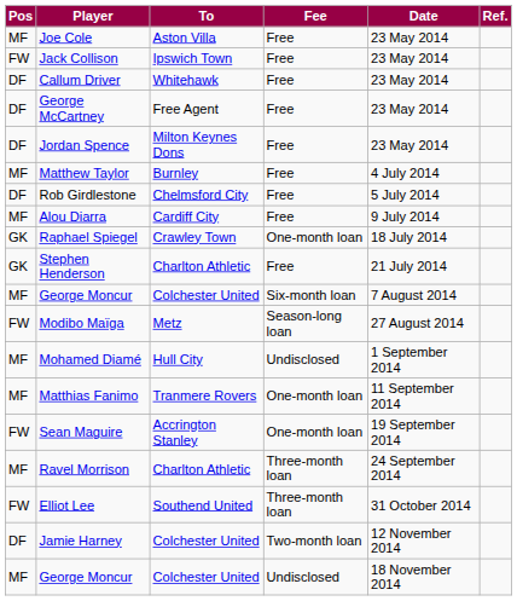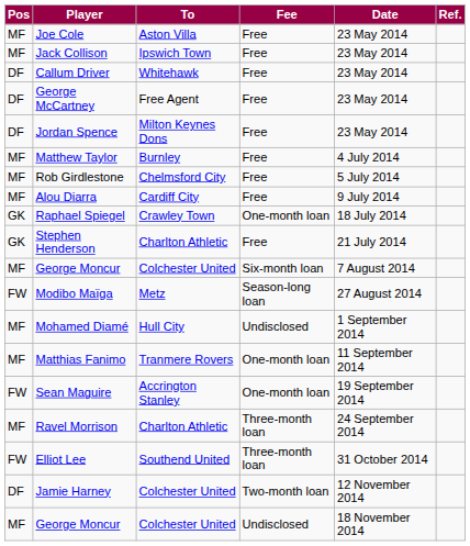 <table class="wikitable" style="width:65%; text-align:center; font-size:95%; text-align:left;">
 <tr>
 <th style="background:#970045; color:white; text-align:center;">Pos</th>
 <th style="background:#970045; color:white; text-align:center;">Player</th>
 <th style="background:#970045; color:white; text-align:center;">To</th>
 <th style="background:#970045; color:white; text-align:center;">Fee</th>
 <th style="background:#970045; color:white; text-align:center;">Date</th>
 <th style="background:#970045; color:white; text-align:center;">Ref.</th>
 </tr>
 <tr>
 <td>MF</td>
 <td> <a href='#'>Joe Cole</a></td>
 <td> <a href='#'>Aston Villa</a></td>
 <td>Free</td>
 <td>23 May 2014</td>
 <td></td>
 </tr>
 <tr>
-<td>FW</td>
+<td>MF</td>
 <td> <a href='#'>Jack Collison</a></td>
 <td> <a href='#'>Ipswich Town</a></td>
 <td>Free</td>
 <td>23 May 2014</td>
 <td></td>
 </tr>
 <tr>
 <td>DF</td>
 <td> <a href='#'>Callum Driver</a></td>
 <td> <a href='#'>Whitehawk</a></td>
 <td>Free</td>
 <td>23 May 2014</td>
 <td></td>
 </tr>
 <tr>
 <td>DF</td>
 <td> <a href='#'>George McCartney</a></td>
 <td>Free Agent</td>
 <td>Free</td>
 <td>23 May 2014</td>
 <td></td>
 </tr>
 <tr>
 <td>DF</td>
 <td> <a href='#'>Jordan Spence</a></td>
 <td> <a href='#'>Milton Keynes Dons</a></td>
 <td>Free</td>
 <td>23 May 2014</td>
 <td></td>
 </tr>
 <tr>
 <td>MF</td>
 <td> <a href='#'>Matthew Taylor</a></td>
 <td> <a href='#'>Burnley</a></td>
 <td>Free</td>
 <td>4 July 2014</td>
 <td></td>
 </tr>
 <tr>
-<td>DF</td>
+<td>MF</td>
 <td> Rob Girdlestone</td>
 <td> <a href='#'>Chelmsford City</a></td>
 <td>Free</td>
 <td>5 July 2014</td>
 <td></td>
 </tr>
 <tr>
 <td>MF</td>
 <td> <a href='#'>Alou Diarra</a></td>
 <td> <a href='#'>Cardiff City</a></td>
 <td>Free</td>
 <td>9 July 2014</td>
 <td></td>
 </tr>
 <tr>
 <td>GK</td>
 <td> <a href='#'>Raphael Spiegel</a></td>
 <td> <a href='#'>Crawley Town</a></td>
 <td>One-month loan</td>
 <td>18 July 2014</td>
 <td></td>
 </tr>
 <tr>
 <td>GK</td>
 <td> <a href='#'>Stephen Henderson</a></td>
 <td> <a href='#'>Charlton Athletic</a></td>
 <td>Free</td>
 <td>21 July 2014</td>
 <td></td>
 </tr>
 <tr>
 <td>MF</td>
 <td> <a href='#'>George Moncur</a></td>
 <td> <a href='#'>Colchester United</a></td>
 <td>Six-month loan</td>
 <td>7 August 2014</td>
 <td></td>
 </tr>
 <tr>
 <td>FW</td>
 <td> <a href='#'>Modibo Maïga</a></td>
 <td> <a href='#'>Metz</a></td>
 <td>Season-long loan</td>
 <td>27 August 2014</td>
 <td></td>
 </tr>
 <tr>
 <td>MF</td>
 <td> <a href='#'>Mohamed Diamé</a></td>
 <td> <a href='#'>Hull City</a></td>
 <td>Undisclosed</td>
 <td>1 September 2014</td>
 <td></td>
 </tr>
 <tr>
 <td>MF</td>
 <td> <a href='#'>Matthias Fanimo</a></td>
 <td> <a href='#'>Tranmere Rovers</a></td>
 <td>One-month loan</td>
 <td>11 September 2014</td>
 <td></td>
 </tr>
 <tr>
 <td>FW</td>
 <td> <a href='#'>Sean Maguire</a></td>
 <td> <a href='#'>Accrington Stanley</a></td>
 <td>One-month loan</td>
 <td>19 September 2014</td>
 <td></td>
 </tr>
 <tr>
 <td>MF</td>
 <td> <a href='#'>Ravel Morrison</a></td>
 <td> <a href='#'>Charlton Athletic</a></td>
 <td>Three-month loan</td>
 <td>24 September 2014</td>
 <td></td>
 </tr>
 <tr>
 <td>FW</td>
 <td> <a href='#'>Elliot Lee</a></td>
 <td> <a href='#'>Southend United</a></td>
 <td>Three-month loan</td>
 <td>31 October 2014</td>
 <td></td>
 </tr>
 <tr>
 <td>DF</td>
 <td> <a href='#'>Jamie Harney</a></td>
 <td> <a href='#'>Colchester United</a></td>
 <td>Two-month loan</td>
 <td>12 November 2014</td>
 <td></td>
 </tr>
 <tr>
 <td>MF</td>
 <td> <a href='#'>George Moncur</a></td>
 <td> <a href='#'>Colchester United</a></td>
 <td>Undisclosed</td>
 <td>18 November 2014</td>
 <td></td>
 </tr>
 </table>
